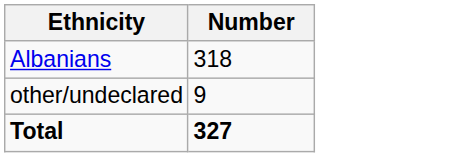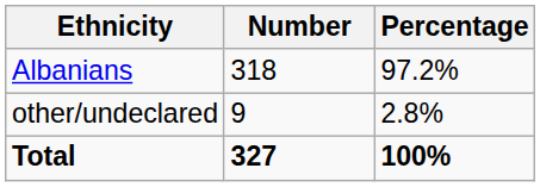 <table class="wikitable">
 <tr>
 <th width="100px">Ethnicity</th>
 <th width="80px">Number</th>
+<th width="80px">Percentage</th>
 </tr>
 <tr>
 <td><a href='#'>Albanians</a></td>
 <td>318</td>
+<td>97.2%</td>
 </tr>
 <tr>
 <td>other/undeclared</td>
 <td>9</td>
+<td>2.8%</td>
 </tr>
 <tr>
 <td><strong>Total</strong></td>
 <td><strong>327</strong></td>
+<td><strong>100%</strong></td>
 </tr>
 </table>
